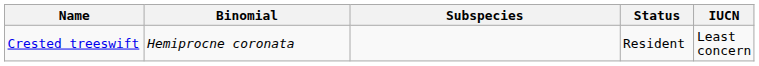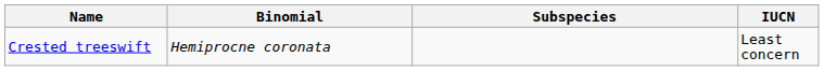 <table width=60% class="wikitable">
 <tr>
 <th width=20%>Name</th>
 <th width=30%>Binomial</th>
 <th width=40%>Subspecies</th>
-<th width=30%>Status</th>
 <th width=30%>IUCN</th>
 </tr>
 <tr>
 <td><a href='#'>Crested treeswift</a><br></td>
 <td><em>Hemiprocne coronata</em></td>
 <td></td>
-<td>Resident</td>
 <td>Least concern</td>
 </tr>
 </table>
